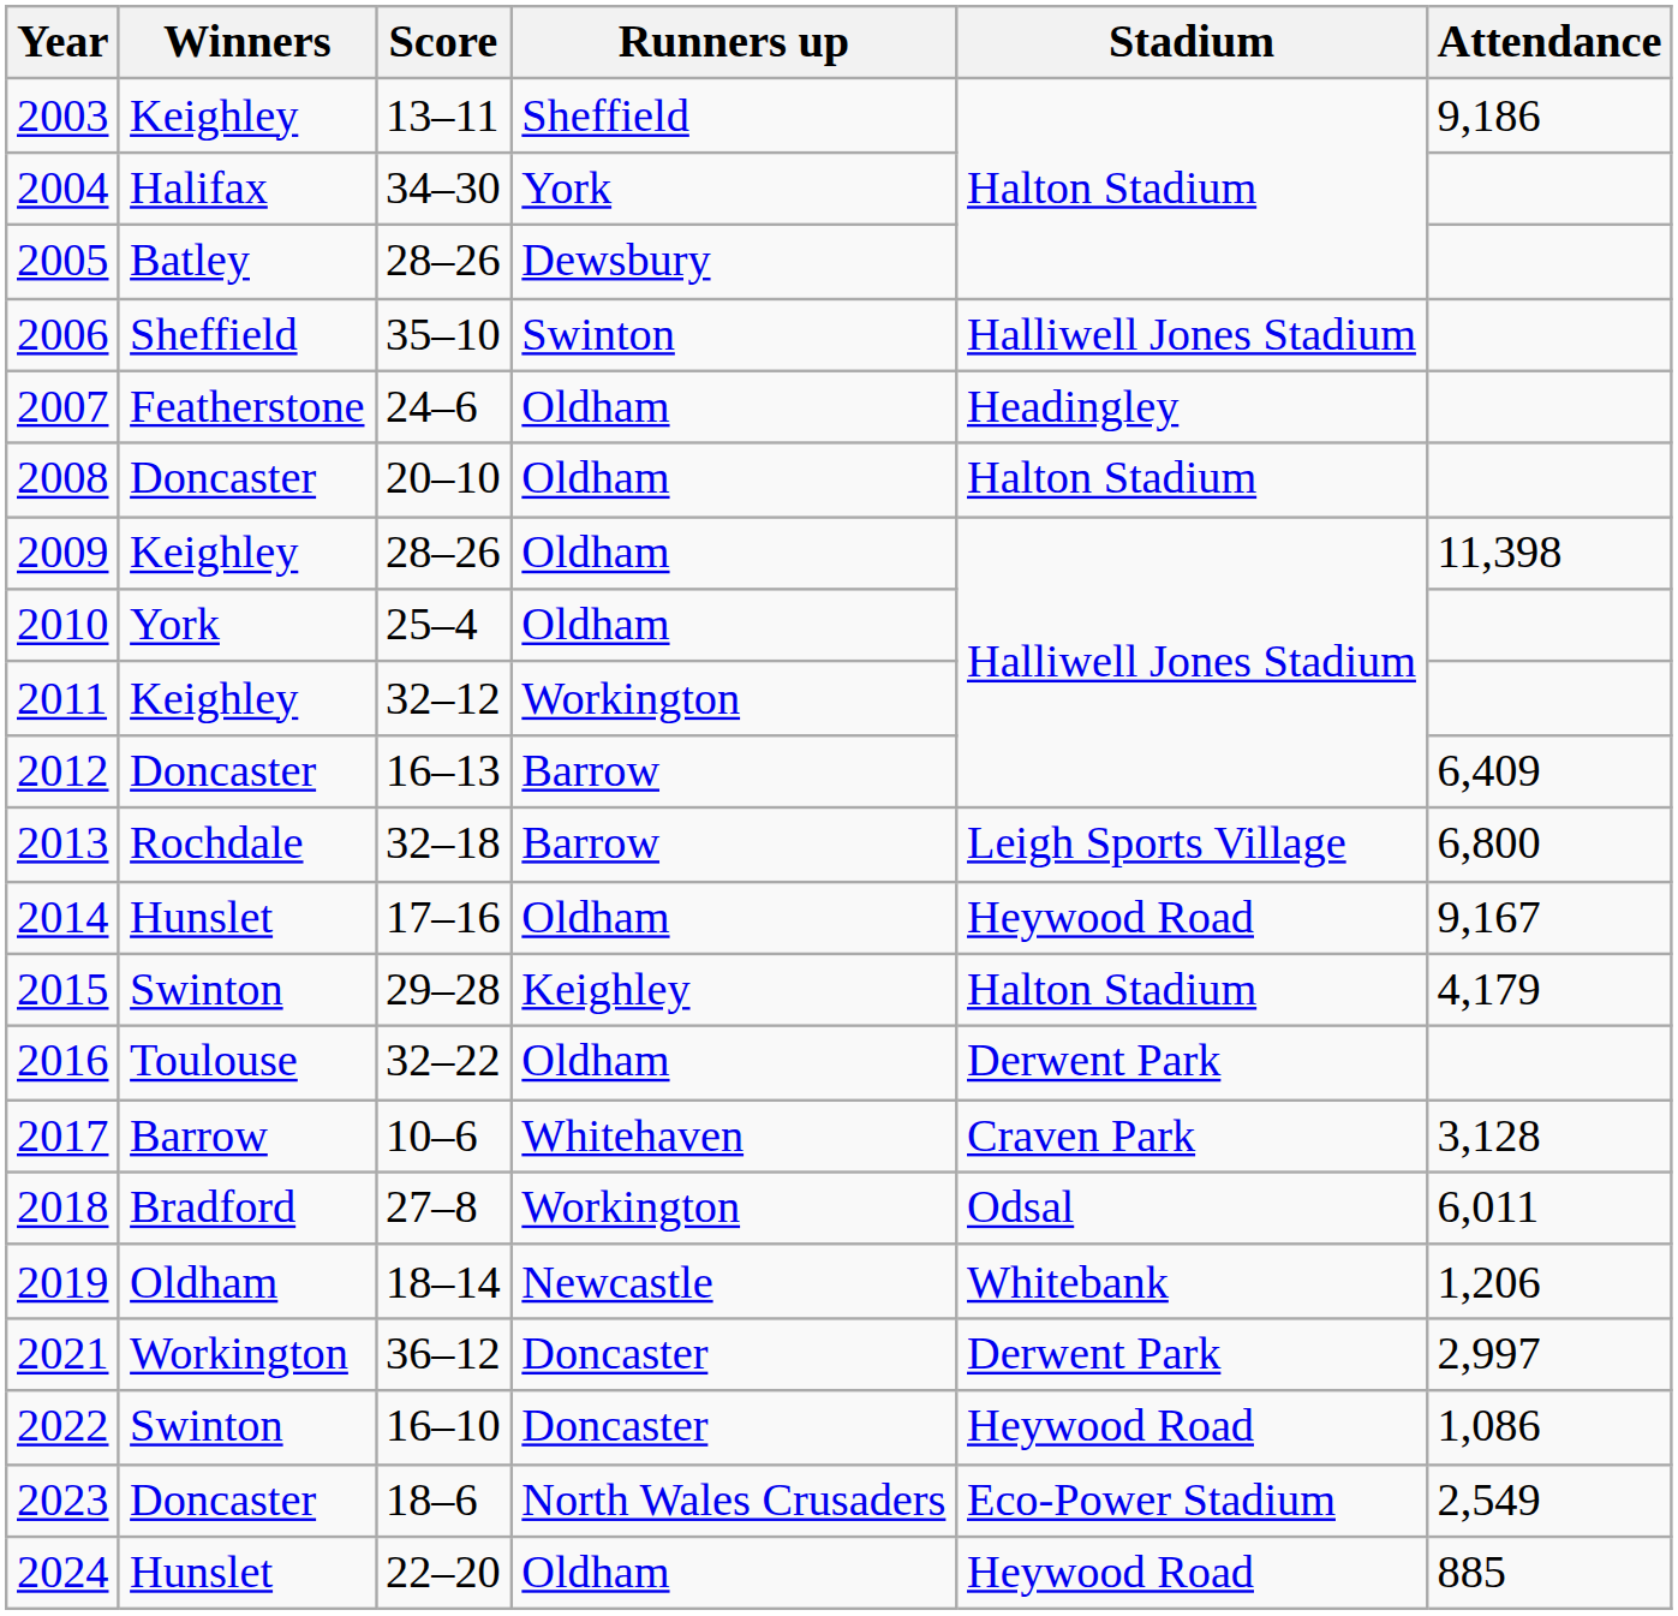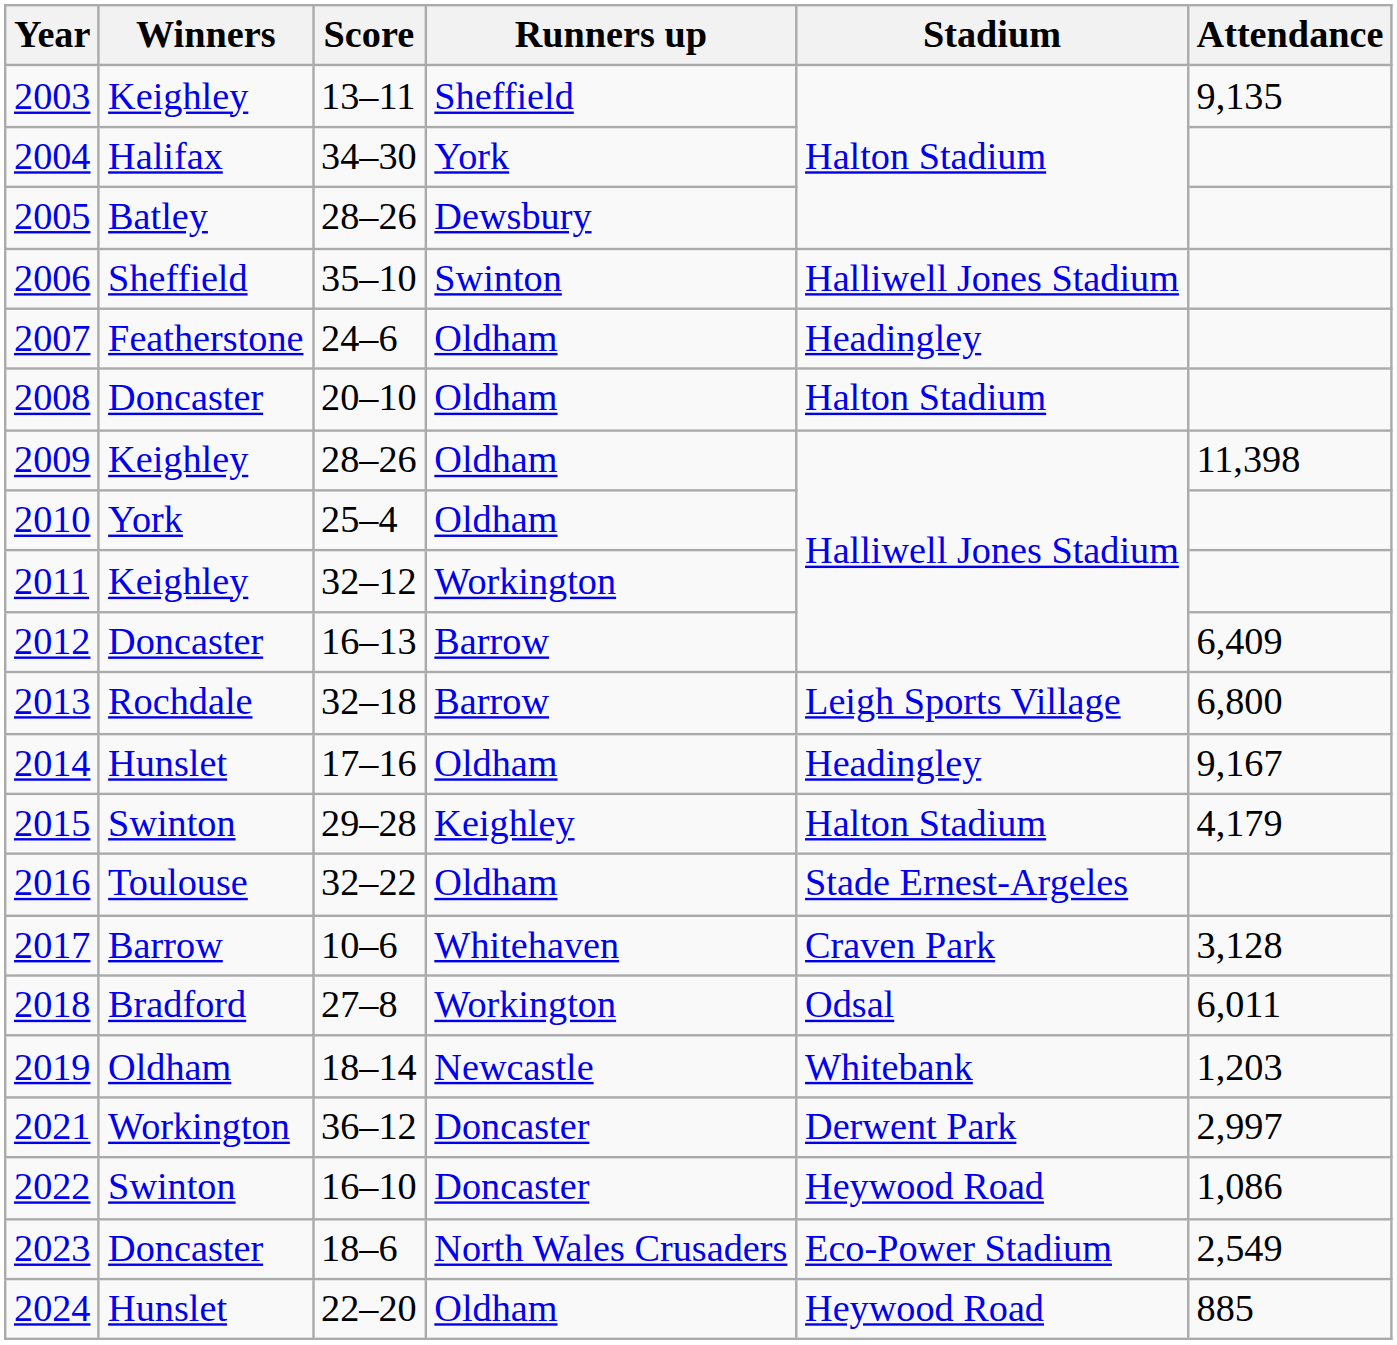 <table class="wikitable defaultleft col3center">
 <tr>
 <th>Year</th>
 <th>Winners</th>
 <th>Score</th>
 <th>Runners up</th>
 <th>Stadium</th>
 <th>Attendance</th>
 </tr>
 <tr>
 <td><a href='#'>2003</a></td>
 <td> <a href='#'>Keighley</a></td>
 <td>13–11</td>
 <td> <a href='#'>Sheffield</a></td>
 <td rowspan=3><a href='#'>Halton Stadium</a></td>
-<td>9,186</td>
+<td>9,135</td>
 </tr>
 <tr>
 <td><a href='#'>2004</a></td>
 <td> <a href='#'>Halifax</a></td>
 <td>34–30</td>
 <td> <a href='#'>York</a></td>
 <td></td>
 </tr>
 <tr>
 <td><a href='#'>2005</a></td>
 <td> <a href='#'>Batley</a></td>
 <td>28–26</td>
 <td> <a href='#'>Dewsbury</a></td>
 <td></td>
 </tr>
 <tr>
 <td><a href='#'>2006</a></td>
 <td> <a href='#'>Sheffield</a></td>
 <td>35–10</td>
 <td> <a href='#'>Swinton</a></td>
 <td><a href='#'>Halliwell Jones Stadium</a></td>
 <td></td>
 </tr>
 <tr>
 <td><a href='#'>2007</a></td>
 <td> <a href='#'>Featherstone</a></td>
 <td>24–6</td>
 <td> <a href='#'>Oldham</a></td>
 <td><a href='#'>Headingley</a></td>
 <td></td>
 </tr>
 <tr>
 <td><a href='#'>2008</a></td>
 <td> <a href='#'>Doncaster</a></td>
 <td>20–10</td>
 <td> <a href='#'>Oldham</a></td>
 <td><a href='#'>Halton Stadium</a></td>
 <td></td>
 </tr>
 <tr>
 <td><a href='#'>2009</a></td>
 <td> <a href='#'>Keighley</a></td>
 <td>28–26</td>
 <td> <a href='#'>Oldham</a></td>
 <td rowspan=4><a href='#'>Halliwell Jones Stadium</a></td>
 <td>11,398</td>
 </tr>
 <tr>
 <td><a href='#'>2010</a></td>
 <td> <a href='#'>York</a></td>
 <td>25–4</td>
 <td> <a href='#'>Oldham</a></td>
 <td></td>
 </tr>
 <tr>
 <td><a href='#'>2011</a></td>
 <td> <a href='#'>Keighley</a></td>
 <td>32–12</td>
 <td> <a href='#'>Workington</a></td>
 <td></td>
 </tr>
 <tr>
 <td><a href='#'>2012</a></td>
 <td> <a href='#'>Doncaster</a></td>
 <td>16–13</td>
 <td> <a href='#'>Barrow</a></td>
 <td>6,409</td>
 </tr>
 <tr>
 <td><a href='#'>2013</a></td>
 <td> <a href='#'>Rochdale</a></td>
 <td>32–18</td>
 <td> <a href='#'>Barrow</a></td>
 <td><a href='#'>Leigh Sports Village</a></td>
 <td>6,800</td>
 </tr>
 <tr>
 <td><a href='#'>2014</a></td>
 <td> <a href='#'>Hunslet</a></td>
 <td>17–16</td>
 <td> <a href='#'>Oldham</a></td>
-<td><a href='#'>Heywood Road</a></td>
+<td><a href='#'>Headingley</a></td>
 <td>9,167</td>
 </tr>
 <tr>
 <td><a href='#'>2015</a></td>
 <td> <a href='#'>Swinton</a></td>
 <td>29–28</td>
 <td> <a href='#'>Keighley</a></td>
 <td><a href='#'>Halton Stadium</a></td>
 <td>4,179</td>
 </tr>
 <tr>
 <td><a href='#'>2016</a></td>
 <td> <a href='#'>Toulouse</a></td>
 <td>32–22</td>
 <td> <a href='#'>Oldham</a></td>
-<td><a href='#'>Derwent Park</a></td>
+<td><a href='#'>Stade Ernest-Argeles</a></td>
 <td></td>
 </tr>
 <tr>
 <td><a href='#'>2017</a></td>
 <td> <a href='#'>Barrow</a></td>
 <td>10–6</td>
 <td> <a href='#'>Whitehaven</a></td>
 <td><a href='#'>Craven Park</a></td>
 <td>3,128</td>
 </tr>
 <tr>
 <td><a href='#'>2018</a></td>
 <td> <a href='#'>Bradford</a></td>
 <td>27–8</td>
 <td> <a href='#'>Workington</a></td>
 <td><a href='#'>Odsal</a></td>
 <td>6,011</td>
 </tr>
 <tr>
 <td><a href='#'>2019</a></td>
 <td> <a href='#'>Oldham</a></td>
 <td>18–14</td>
 <td> <a href='#'>Newcastle</a></td>
 <td><a href='#'>Whitebank</a></td>
-<td>1,206</td>
+<td>1,203</td>
 </tr>
 <tr>
 <td><a href='#'>2021</a></td>
 <td> <a href='#'>Workington</a></td>
 <td>36–12</td>
 <td> <a href='#'>Doncaster</a></td>
 <td><a href='#'>Derwent Park</a></td>
 <td>2,997</td>
 </tr>
 <tr>
 <td><a href='#'>2022</a></td>
 <td> <a href='#'>Swinton</a></td>
 <td>16–10</td>
 <td> <a href='#'>Doncaster</a></td>
 <td><a href='#'>Heywood Road</a></td>
 <td>1,086</td>
 </tr>
 <tr>
 <td><a href='#'>2023</a></td>
 <td> <a href='#'>Doncaster</a></td>
 <td>18–6</td>
 <td> <a href='#'>North Wales Crusaders</a></td>
 <td><a href='#'>Eco-Power Stadium</a></td>
 <td>2,549</td>
 </tr>
 <tr>
 <td><a href='#'>2024</a></td>
 <td> <a href='#'>Hunslet</a></td>
 <td>22–20</td>
 <td> <a href='#'>Oldham</a></td>
 <td><a href='#'>Heywood Road</a></td>
 <td>885</td>
 </tr>
 </table>
